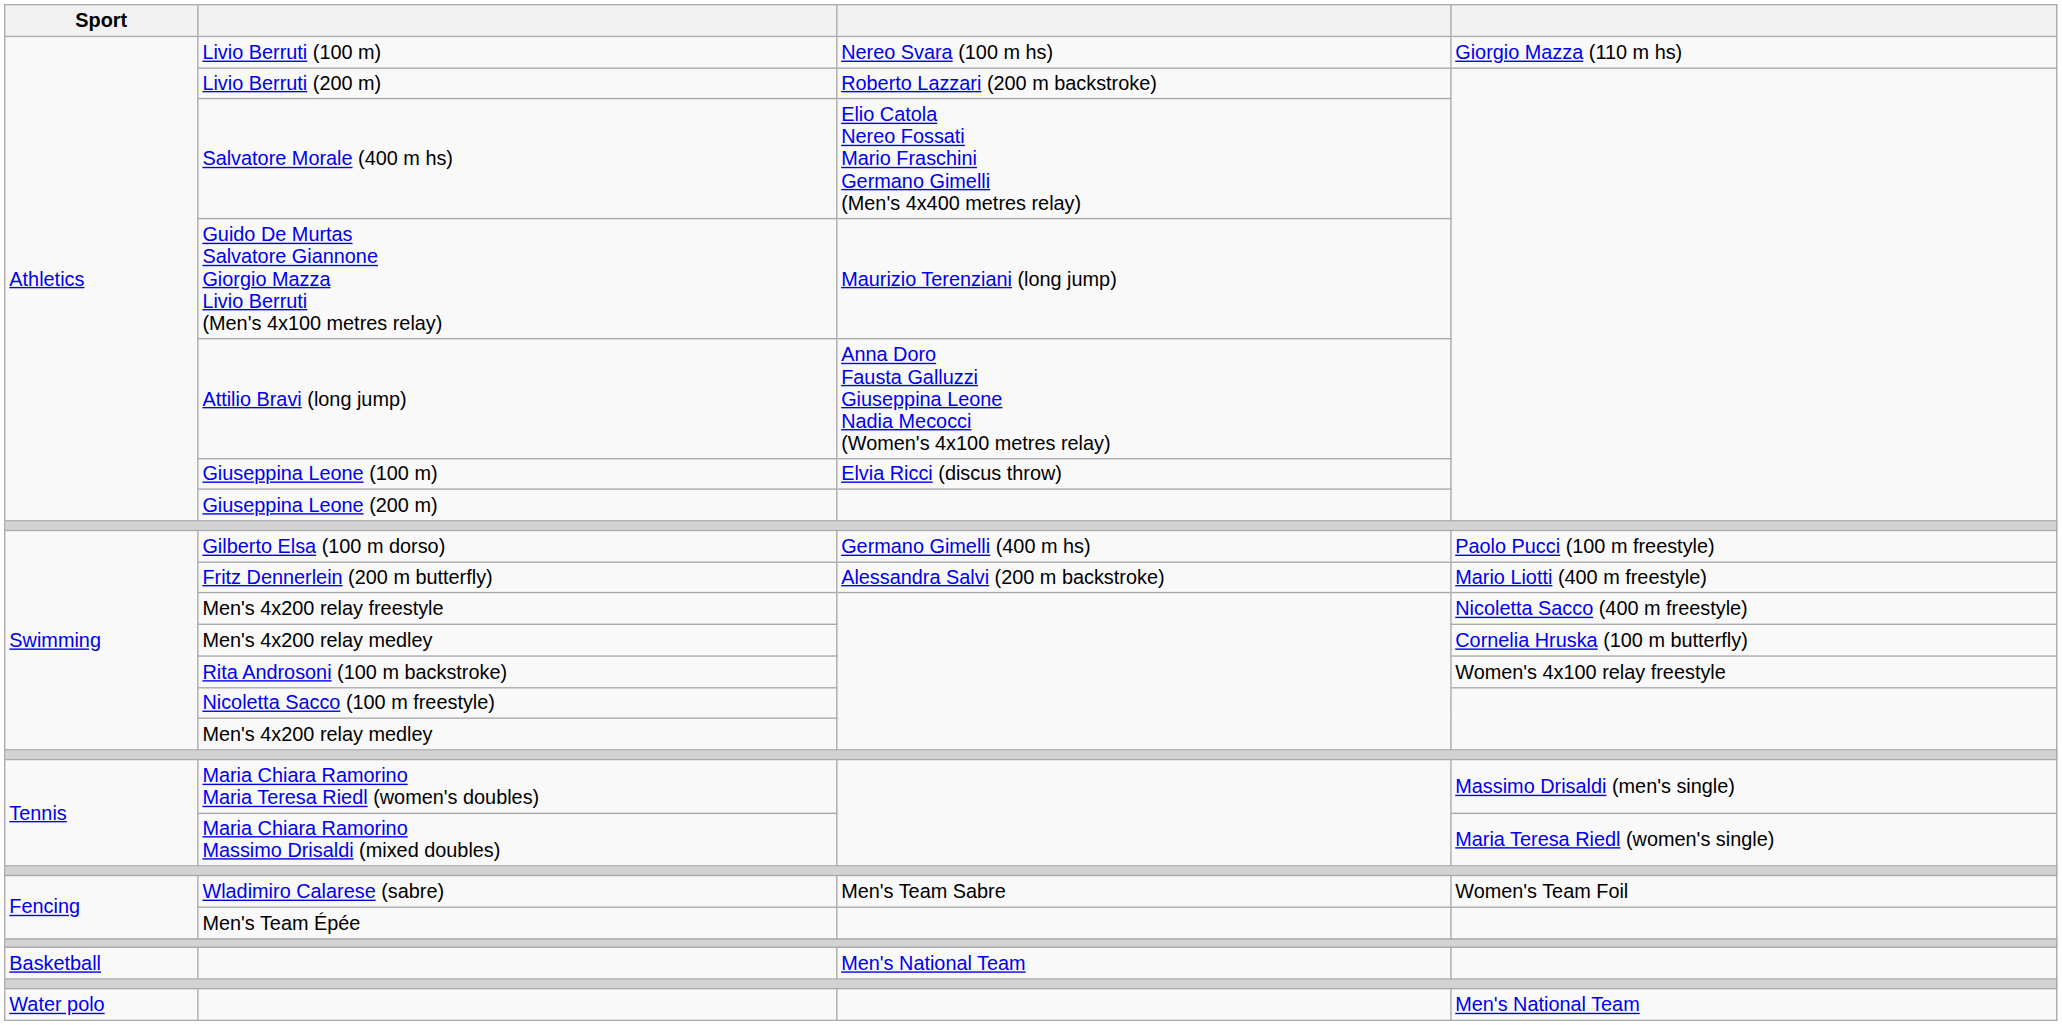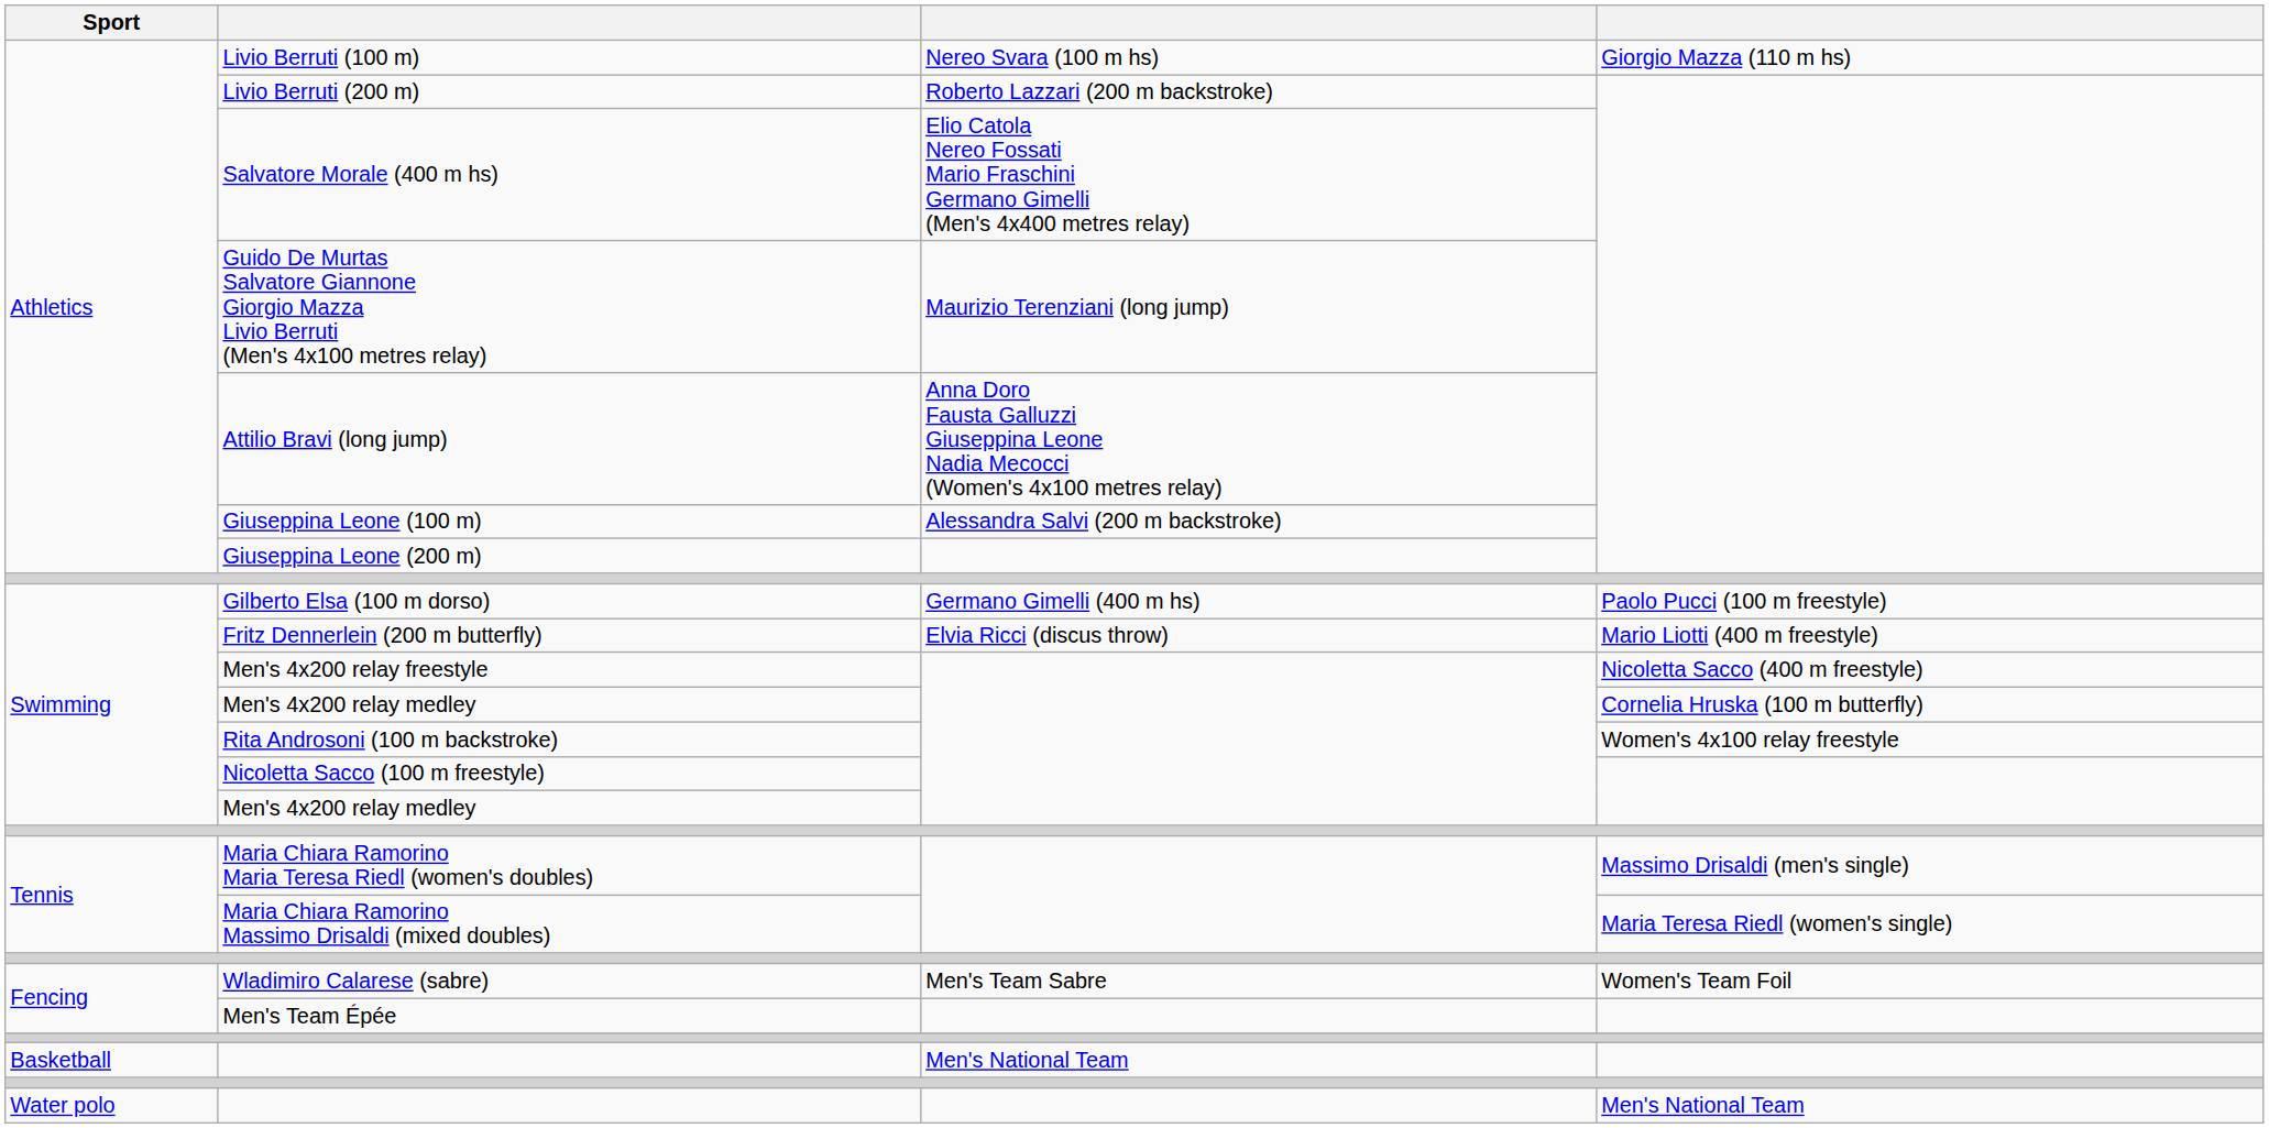 <table class="wikitable" width=75% style="font-size:90%; text-align:left;">
 <tr>
 <th>Sport</th>
 <th></th>
 <th></th>
 <th></th>
 </tr>
 <tr>
 <td rowspan=7> <a href='#'>Athletics</a></td>
 <td><a href='#'>Livio Berruti</a> (100 m)</td>
 <td><a href='#'>Nereo Svara</a> (100 m hs)</td>
 <td><a href='#'>Giorgio Mazza</a> (110 m hs)</td>
 </tr>
 <tr>
 <td><a href='#'>Livio Berruti</a> (200 m)</td>
 <td><a href='#'>Roberto Lazzari</a> (200 m backstroke)</td>
 <td rowspan=6></td>
 </tr>
 <tr>
 <td><a href='#'>Salvatore Morale</a> (400 m hs)</td>
 <td><a href='#'>Elio Catola</a><br><a href='#'>Nereo Fossati</a><br><a href='#'>Mario Fraschini</a><br><a href='#'>Germano Gimelli</a><br>(Men's 4x400 metres relay)</td>
 </tr>
 <tr>
 <td><a href='#'>Guido De Murtas</a><br><a href='#'>Salvatore Giannone</a><br><a href='#'>Giorgio Mazza</a><br><a href='#'>Livio Berruti</a><br>(Men's 4x100 metres relay)</td>
 <td><a href='#'>Maurizio Terenziani</a> (long jump)</td>
 </tr>
 <tr>
 <td><a href='#'>Attilio Bravi</a> (long jump)</td>
 <td><a href='#'>Anna Doro</a><br><a href='#'>Fausta Galluzzi</a><br><a href='#'>Giuseppina Leone</a><br><a href='#'>Nadia Mecocci</a><br>(Women's 4x100 metres relay)</td>
 </tr>
 <tr>
 <td><a href='#'>Giuseppina Leone</a> (100 m)</td>
-<td><a href='#'>Elvia Ricci</a> (discus throw)</td>
+<td><a href='#'>Alessandra Salvi</a> (200 m backstroke)</td>
 </tr>
 <tr>
 <td><a href='#'>Giuseppina Leone</a> (200 m)</td>
 <td></td>
 </tr>
 <tr bgcolor=lightgrey>
 <td colspan=4></td>
 </tr>
 <tr>
 <td rowspan=7> <a href='#'>Swimming</a></td>
 <td><a href='#'>Gilberto Elsa</a> (100 m dorso)</td>
 <td><a href='#'>Germano Gimelli</a> (400 m hs)</td>
 <td><a href='#'>Paolo Pucci</a> (100 m freestyle)</td>
 </tr>
 <tr>
 <td><a href='#'>Fritz Dennerlein</a> (200 m butterfly)</td>
-<td><a href='#'>Alessandra Salvi</a> (200 m backstroke)</td>
+<td><a href='#'>Elvia Ricci</a> (discus throw)</td>
 <td><a href='#'>Mario Liotti</a> (400 m freestyle)</td>
 </tr>
 <tr>
 <td>Men's 4x200 relay freestyle</td>
 <td rowspan=5></td>
 <td><a href='#'>Nicoletta Sacco</a> (400 m freestyle)</td>
 </tr>
 <tr>
 <td>Men's 4x200 relay medley</td>
 <td><a href='#'>Cornelia Hruska</a> (100 m butterfly)</td>
 </tr>
 <tr>
 <td><a href='#'>Rita Androsoni</a> (100 m backstroke)</td>
 <td>Women's 4x100 relay freestyle</td>
 </tr>
 <tr>
 <td><a href='#'>Nicoletta Sacco</a> (100 m freestyle)</td>
 <td rowspan=2></td>
 </tr>
 <tr>
 <td>Men's 4x200 relay medley</td>
 </tr>
 <tr bgcolor=lightgrey>
 <td colspan=4></td>
 </tr>
 <tr>
 <td rowspan=2> <a href='#'>Tennis</a></td>
 <td><a href='#'>Maria Chiara Ramorino</a><br><a href='#'>Maria Teresa Riedl</a> (women's doubles)</td>
 <td rowspan=2></td>
 <td><a href='#'>Massimo Drisaldi</a> (men's single)</td>
 </tr>
 <tr>
 <td><a href='#'>Maria Chiara Ramorino</a><br><a href='#'>Massimo Drisaldi</a> (mixed doubles)</td>
 <td><a href='#'>Maria Teresa Riedl</a> (women's single)</td>
 </tr>
 <tr bgcolor=lightgrey>
 <td colspan=4></td>
 </tr>
 <tr>
 <td rowspan=2 align=left> <a href='#'>Fencing</a></td>
 <td><a href='#'>Wladimiro Calarese</a> (sabre)</td>
 <td>Men's Team Sabre</td>
 <td>Women's Team Foil</td>
 </tr>
 <tr>
 <td>Men's Team Épée</td>
 <td></td>
 <td></td>
 </tr>
 <tr bgcolor=lightgrey>
 <td colspan=4></td>
 </tr>
 <tr>
 <td> <a href='#'>Basketball</a></td>
 <td></td>
 <td><a href='#'>Men's National Team</a></td>
 <td></td>
 </tr>
 <tr bgcolor=lightgrey>
 <td colspan=4></td>
 </tr>
 <tr>
 <td> <a href='#'>Water polo</a></td>
 <td></td>
 <td></td>
 <td><a href='#'>Men's National Team</a></td>
 </tr>
 </table>
